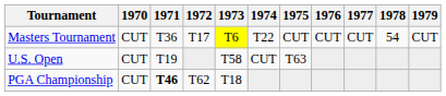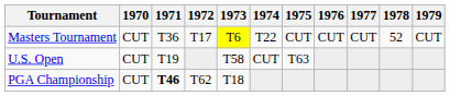 <table class="wikitable" style="font-size:95%;text-align:center;">
 <tr>
 <th>Tournament</th>
 <th>1970</th>
 <th>1971</th>
 <th>1972</th>
 <th>1973</th>
 <th>1974</th>
 <th>1975</th>
 <th>1976</th>
 <th>1977</th>
 <th>1978</th>
 <th>1979</th>
 </tr>
 <tr>
 <td align=left><a href='#'>Masters Tournament</a></td>
 <td>CUT</td>
 <td>T36</td>
 <td>T17</td>
 <td style="background:yellow;">T6</td>
 <td>T22</td>
 <td>CUT</td>
 <td>CUT</td>
 <td>CUT</td>
-<td>54</td>
+<td>52</td>
 <td>CUT</td>
 </tr>
 <tr>
 <td align=left><a href='#'>U.S. Open</a></td>
 <td>CUT</td>
 <td>T19</td>
 <td style="background:#eeeeee;"></td>
 <td>T58</td>
 <td>CUT</td>
 <td>T63</td>
 <td style="background:#eeeeee;"></td>
 <td style="background:#eeeeee;"></td>
 <td style="background:#eeeeee;"></td>
 <td style="background:#eeeeee;"></td>
 </tr>
 <tr>
 <td align=left><a href='#'>PGA Championship</a></td>
 <td>CUT</td>
 <td><strong>T46</strong></td>
 <td>T62</td>
 <td>T18</td>
 <td style="background:#eeeeee;"></td>
 <td style="background:#eeeeee;"></td>
 <td style="background:#eeeeee;"></td>
 <td style="background:#eeeeee;"></td>
 <td style="background:#eeeeee;"></td>
 <td style="background:#eeeeee;"></td>
 </tr>
 </table>
